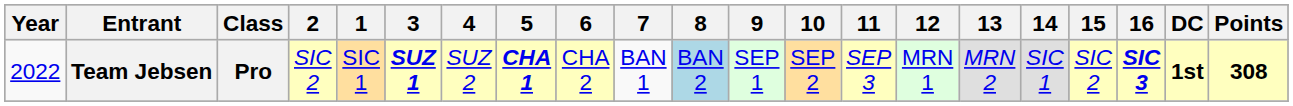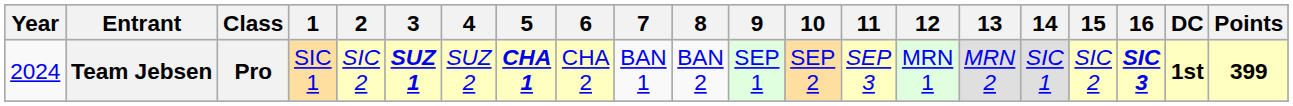 <table class="wikitable" style="text-align:center; font-size:85%">
 <tr>
 <th>Year</th>
 <th>Entrant</th>
 <th>Class</th>
+<th>1</th>
 <th>2</th>
-<th>1</th>
 <th>3</th>
 <th>4</th>
 <th>5</th>
 <th>6</th>
 <th>7</th>
 <th>8</th>
 <th>9</th>
 <th>10</th>
 <th>11</th>
 <th>12</th>
 <th>13</th>
 <th>14</th>
 <th>15</th>
 <th>16</th>
 <th>DC</th>
 <th>Points</th>
 </tr>
 <tr>
-<td><a href='#'>2022</a></td>
+<td><a href='#'>2024</a></td>
 <th nowrap>Team Jebsen</th>
 <th>Pro</th>
+<td style="background:#FFDF9F;"><a href='#'>SIC<br>1</a><br></td>
 <td style="background:#FFFFBF;"><em><a href='#'>SIC<br>2</a></em><br></td>
-<td style="background:#FFDF9F;"><a href='#'>SIC<br>1</a><br></td>
 <td style="background:#FFFFBF;"><strong><em><a href='#'>SUZ<br>1</a></em></strong><br></td>
 <td style="background:#FFFFBF;"><em><a href='#'>SUZ<br>2</a></em><br></td>
 <td style="background:#FFFFBF;"><strong><em><a href='#'>CHA<br>1</a></em></strong><br></td>
 <td style="background:#FFFFBF;"><a href='#'>CHA<br>2</a><br></td>
 <td><a href='#'>BAN<br>1</a></td>
-<td style="background: lightblue;"><a href='#'>BAN<br>2</a></td>
+<td><a href='#'>BAN<br>2</a></td>
 <td style="background:#DFFFDF;"><a href='#'>SEP<br>1</a><br></td>
 <td style="background:#FFDF9F;"><a href='#'>SEP<br>2</a><br></td>
 <td style="background:#FFFFBF;"><em><a href='#'>SEP<br>3</a></em><br></td>
 <td style="background:#DFFFDF;"><a href='#'>MRN<br>1</a><br></td>
 <td style="background:#DFDFDF;"><em><a href='#'>MRN<br>2</a></em><br></td>
 <td style="background:#DFDFDF;"><em><a href='#'>SIC<br>1</a></em><br></td>
 <td style="background:#FFFFBF;"><em><a href='#'>SIC<br>2</a></em><br></td>
 <td style="background:#FFFFBF;"><strong><em><a href='#'>SIC<br>3</a></em><br></strong></td>
 <th style="background:#FFFFBF">1st</th>
-<th style="background:#FFFFBF">308</th>
+<th style="background:#FFFFBF">399</th>
 </tr>
 </table>
